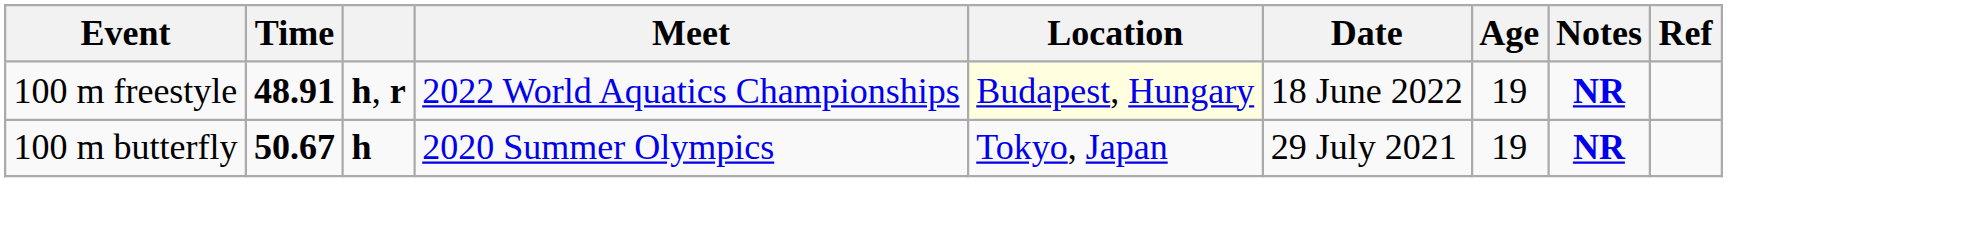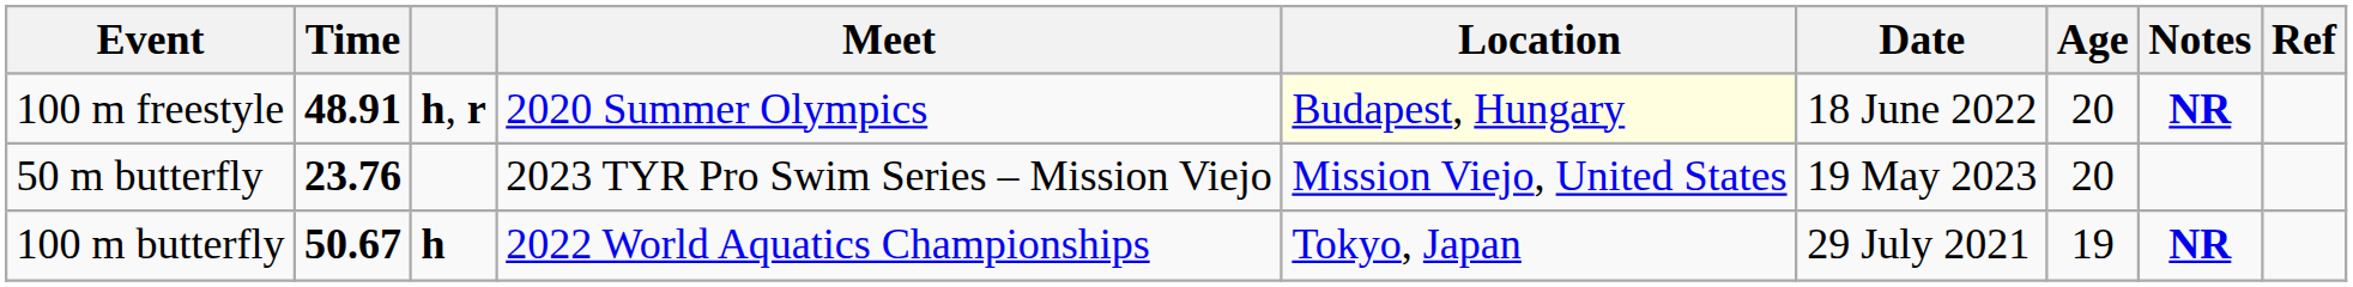 <table class="wikitable">
 <tr>
 <th>Event</th>
 <th>Time</th>
 <th></th>
 <th>Meet</th>
 <th>Location</th>
 <th>Date</th>
 <th>Age</th>
 <th>Notes</th>
 <th>Ref</th>
 </tr>
 <tr>
 <td>100 m freestyle</td>
 <td style="text-align:center;"><strong>48.91</strong></td>
 <td><strong>h</strong>, <strong>r</strong></td>
-<td><a href='#'>2022 World Aquatics Championships</a></td>
+<td><a href='#'>2020 Summer Olympics</a></td>
 <td style="background: lightyellow;"><a href='#'>Budapest</a>, <a href='#'>Hungary</a></td>
 <td>18 June 2022</td>
-<td style="text-align:center;">19</td>
+<td style="text-align:center;">20</td>
 <td style="text-align:center;"><strong><a href='#'>NR</a></strong></td>
+<td style="text-align:center;"></td>
+</tr>
+<tr>
+<td>50 m butterfly</td>
+<td style="text-align:center;"><strong>23.76</strong></td>
+<td></td>
+<td>2023 TYR Pro Swim Series – Mission Viejo</td>
+<td><a href='#'>Mission Viejo</a>, <a href='#'>United States</a></td>
+<td>19 May 2023</td>
+<td style="text-align:center;">20</td>
+<td style="text-align:center;"></td>
 <td style="text-align:center;"></td>
 </tr>
 <tr>
 <td>100 m butterfly</td>
 <td style="text-align:center;"><strong>50.67</strong></td>
 <td><strong>h</strong></td>
-<td><a href='#'>2020 Summer Olympics</a></td>
+<td><a href='#'>2022 World Aquatics Championships</a></td>
 <td><a href='#'>Tokyo</a>, <a href='#'>Japan</a></td>
 <td>29 July 2021</td>
 <td style="text-align:center;">19</td>
 <td style="text-align:center;"><strong><a href='#'>NR</a></strong></td>
 <td style="text-align:center;"></td>
 </tr>
 </table>
